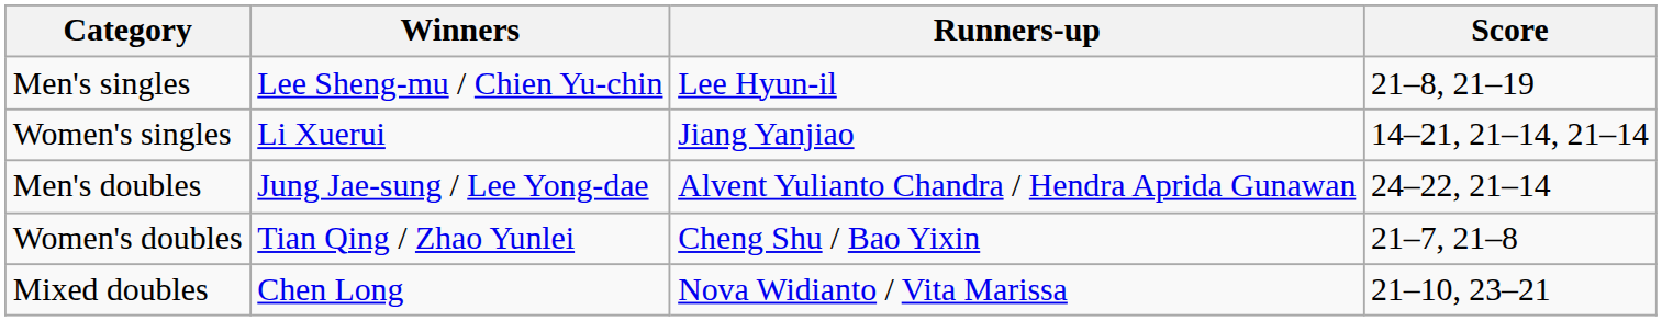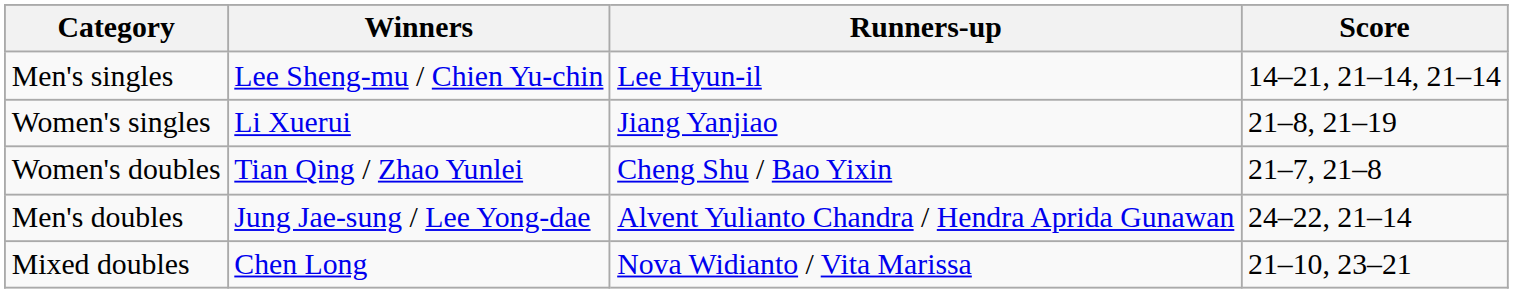 <table class=wikitable style="white-space:nowrap;">
 <tr>
 <th>Category</th>
 <th>Winners</th>
 <th>Runners-up</th>
 <th>Score</th>
 </tr>
 <tr>
 <td>Men's singles</td>
 <td> <a href='#'>Lee Sheng-mu</a> / <a href='#'>Chien Yu-chin</a></td>
 <td> <a href='#'>Lee Hyun-il</a></td>
-<td>21–8, 21–19</td>
+<td>14–21, 21–14, 21–14</td>
 </tr>
 <tr>
 <td>Women's singles</td>
 <td> <a href='#'>Li Xuerui</a></td>
 <td> <a href='#'>Jiang Yanjiao</a></td>
-<td>14–21, 21–14, 21–14</td>
+<td>21–8, 21–19</td>
+</tr>
+<tr>
+<td>Women's doubles</td>
+<td> <a href='#'>Tian Qing</a> / <a href='#'>Zhao Yunlei</a></td>
+<td> <a href='#'>Cheng Shu</a> / <a href='#'>Bao Yixin</a></td>
+<td>21–7, 21–8</td>
 </tr>
 <tr>
 <td>Men's doubles</td>
 <td> <a href='#'>Jung Jae-sung</a> / <a href='#'>Lee Yong-dae</a></td>
 <td> <a href='#'>Alvent Yulianto Chandra</a> / <a href='#'>Hendra Aprida Gunawan</a></td>
 <td>24–22, 21–14</td>
 </tr>
 <tr>
-<td>Women's doubles</td>
-<td> <a href='#'>Tian Qing</a> / <a href='#'>Zhao Yunlei</a></td>
-<td> <a href='#'>Cheng Shu</a> / <a href='#'>Bao Yixin</a></td>
-<td>21–7, 21–8</td>
-</tr>
-<tr>
 <td>Mixed doubles</td>
 <td> <a href='#'>Chen Long</a></td>
 <td> <a href='#'>Nova Widianto</a> / <a href='#'>Vita Marissa</a></td>
 <td>21–10, 23–21</td>
 </tr>
 </table>
